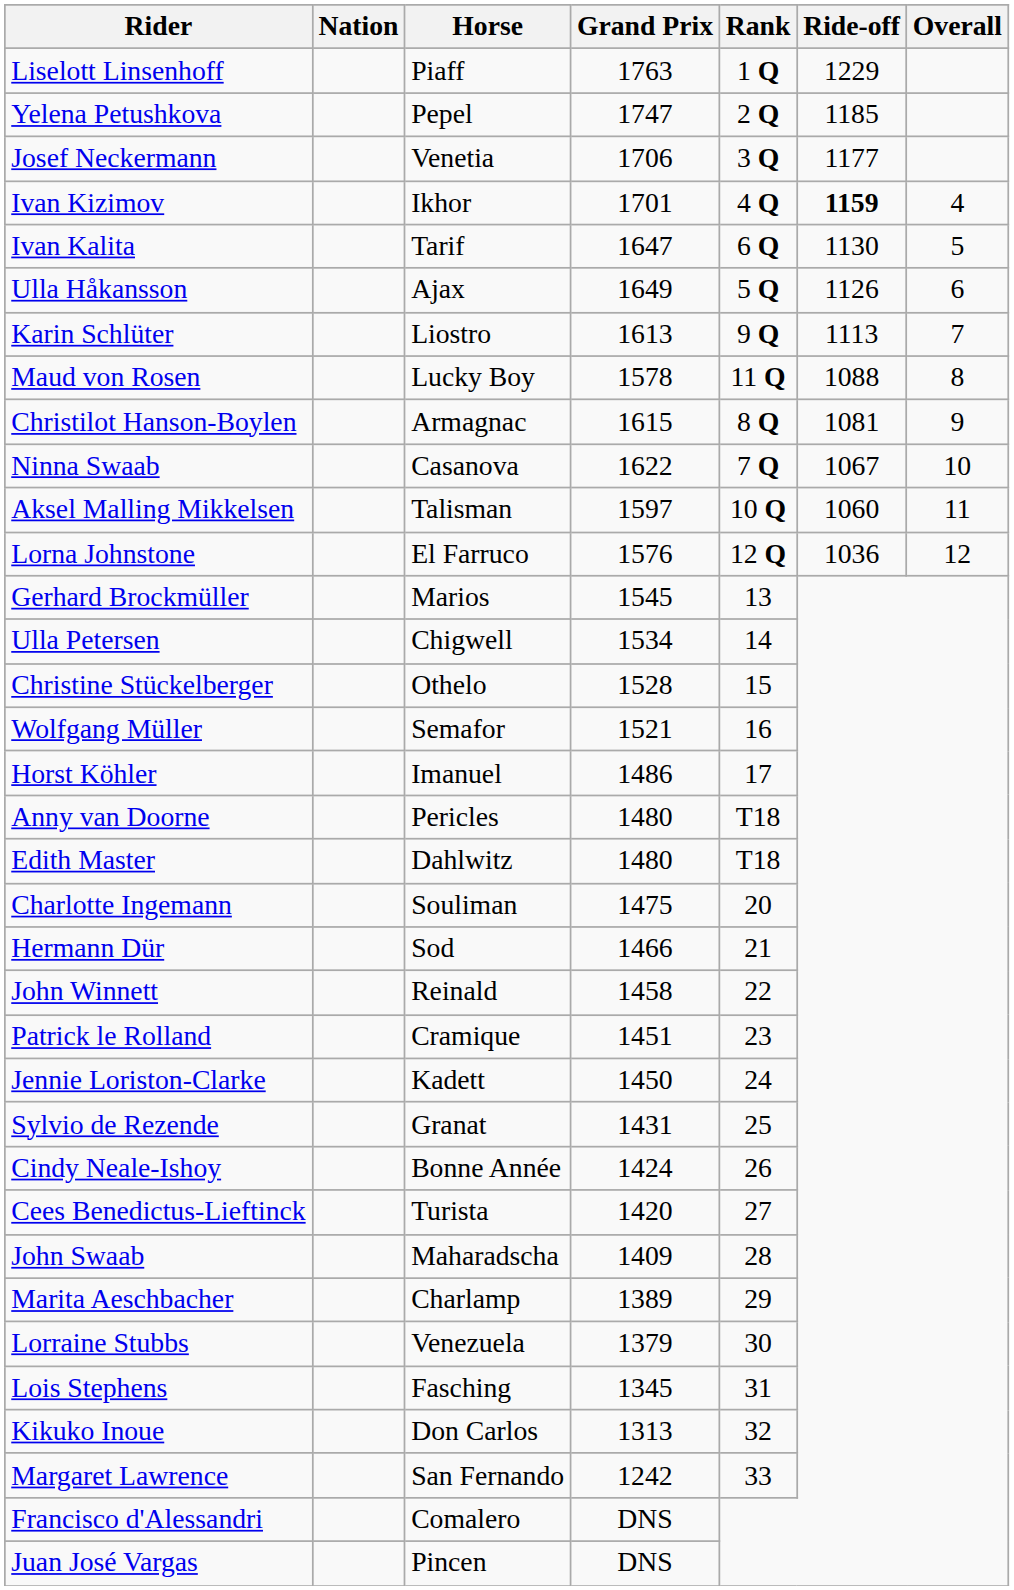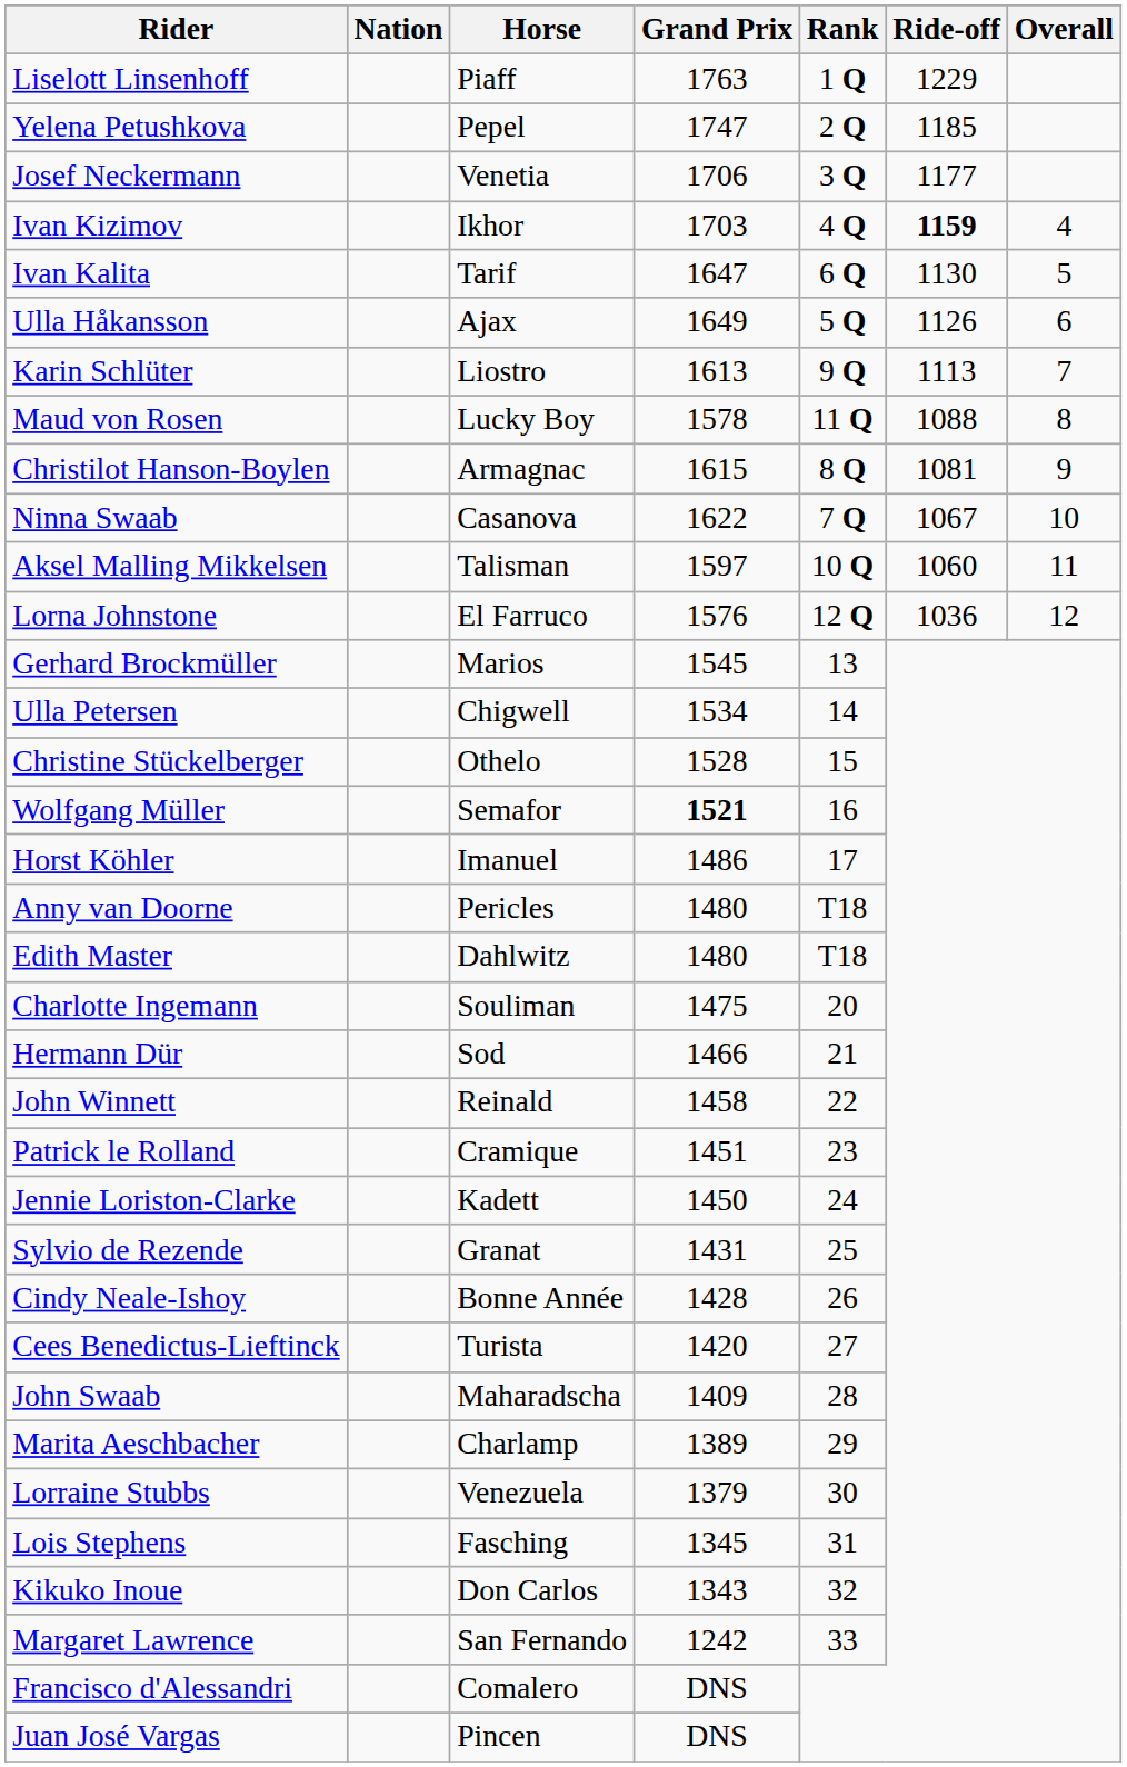 <table class="wikitable sortable" style="text-align:center">
 <tr>
 <th>Rider</th>
 <th>Nation</th>
 <th>Horse</th>
 <th>Grand Prix</th>
 <th>Rank</th>
 <th>Ride-off</th>
 <th>Overall</th>
 </tr>
 <tr>
 <td align=left><a href='#'>Liselott Linsenhoff</a></td>
 <td align=left></td>
 <td align=left>Piaff</td>
 <td>1763</td>
 <td>1 <strong>Q</strong></td>
 <td>1229</td>
 <td></td>
 </tr>
 <tr>
 <td align=left><a href='#'>Yelena Petushkova</a></td>
 <td align=left></td>
 <td align=left>Pepel</td>
 <td>1747</td>
 <td>2 <strong>Q</strong></td>
 <td>1185</td>
 <td></td>
 </tr>
 <tr>
 <td align=left><a href='#'>Josef Neckermann</a></td>
 <td align=left></td>
 <td align=left>Venetia</td>
 <td>1706</td>
 <td>3 <strong>Q</strong></td>
 <td>1177</td>
 <td></td>
 </tr>
 <tr>
 <td align=left><a href='#'>Ivan Kizimov</a></td>
 <td align=left></td>
 <td align=left>Ikhor</td>
-<td>1701</td>
+<td>1703</td>
 <td>4 <strong>Q</strong></td>
 <td><strong>1159</strong></td>
 <td>4</td>
 </tr>
 <tr>
 <td align=left><a href='#'>Ivan Kalita</a></td>
 <td align=left></td>
 <td align=left>Tarif</td>
 <td>1647</td>
 <td>6 <strong>Q</strong></td>
 <td>1130</td>
 <td>5</td>
 </tr>
 <tr>
 <td align=left><a href='#'>Ulla Håkansson</a></td>
 <td align=left></td>
 <td align=left>Ajax</td>
 <td>1649</td>
 <td>5 <strong>Q</strong></td>
 <td>1126</td>
 <td>6</td>
 </tr>
 <tr>
 <td align=left><a href='#'>Karin Schlüter</a></td>
 <td align=left></td>
 <td align=left>Liostro</td>
 <td>1613</td>
 <td>9 <strong>Q</strong></td>
 <td>1113</td>
 <td>7</td>
 </tr>
 <tr>
 <td align=left><a href='#'>Maud von Rosen</a></td>
 <td align=left></td>
 <td align=left>Lucky Boy</td>
 <td>1578</td>
 <td>11 <strong>Q</strong></td>
 <td>1088</td>
 <td>8</td>
 </tr>
 <tr>
 <td align=left><a href='#'>Christilot Hanson-Boylen</a></td>
 <td align=left></td>
 <td align=left>Armagnac</td>
 <td>1615</td>
 <td>8 <strong>Q</strong></td>
 <td>1081</td>
 <td>9</td>
 </tr>
 <tr>
 <td align=left><a href='#'>Ninna Swaab</a></td>
 <td align=left></td>
 <td align=left>Casanova</td>
 <td>1622</td>
 <td>7 <strong>Q</strong></td>
 <td>1067</td>
 <td>10</td>
 </tr>
 <tr>
 <td align=left><a href='#'>Aksel Malling Mikkelsen</a></td>
 <td align=left></td>
 <td align=left>Talisman</td>
 <td>1597</td>
 <td>10 <strong>Q</strong></td>
 <td>1060</td>
 <td>11</td>
 </tr>
 <tr>
 <td align=left><a href='#'>Lorna Johnstone</a></td>
 <td align=left></td>
 <td align=left>El Farruco</td>
 <td>1576</td>
 <td>12 <strong>Q</strong></td>
 <td>1036</td>
 <td>12</td>
 </tr>
 <tr>
 <td align=left><a href='#'>Gerhard Brockmüller</a></td>
 <td align=left></td>
 <td align=left>Marios</td>
 <td>1545</td>
 <td>13</td>
 </tr>
 <tr>
 <td align=left><a href='#'>Ulla Petersen</a></td>
 <td align=left></td>
 <td align=left>Chigwell</td>
 <td>1534</td>
 <td>14</td>
 </tr>
 <tr>
 <td align=left><a href='#'>Christine Stückelberger</a></td>
 <td align=left></td>
 <td align=left>Othelo</td>
 <td>1528</td>
 <td>15</td>
 </tr>
 <tr>
 <td align=left><a href='#'>Wolfgang Müller</a></td>
 <td align=left></td>
 <td align=left>Semafor</td>
-<td>1521</td>
+<td><strong>1521</strong></td>
 <td>16</td>
 </tr>
 <tr>
 <td align=left><a href='#'>Horst Köhler</a></td>
 <td align=left></td>
 <td align=left>Imanuel</td>
 <td>1486</td>
 <td>17</td>
 </tr>
 <tr>
 <td align=left><a href='#'>Anny van Doorne</a></td>
 <td align=left></td>
 <td align=left>Pericles</td>
 <td>1480</td>
 <td>T18</td>
 </tr>
 <tr>
 <td align=left><a href='#'>Edith Master</a></td>
 <td align=left></td>
 <td align=left>Dahlwitz</td>
 <td>1480</td>
 <td>T18</td>
 </tr>
 <tr>
 <td align=left><a href='#'>Charlotte Ingemann</a></td>
 <td align=left></td>
 <td align=left>Souliman</td>
 <td>1475</td>
 <td>20</td>
 </tr>
 <tr>
 <td align=left><a href='#'>Hermann Dür</a></td>
 <td align=left></td>
 <td align=left>Sod</td>
 <td>1466</td>
 <td>21</td>
 </tr>
 <tr>
 <td align=left><a href='#'>John Winnett</a></td>
 <td align=left></td>
 <td align=left>Reinald</td>
 <td>1458</td>
 <td>22</td>
 </tr>
 <tr>
 <td align=left><a href='#'>Patrick le Rolland</a></td>
 <td align=left></td>
 <td align=left>Cramique</td>
 <td>1451</td>
 <td>23</td>
 </tr>
 <tr>
 <td align=left><a href='#'>Jennie Loriston-Clarke</a></td>
 <td align=left></td>
 <td align=left>Kadett</td>
 <td>1450</td>
 <td>24</td>
 </tr>
 <tr>
 <td align=left><a href='#'>Sylvio de Rezende</a></td>
 <td align=left></td>
 <td align=left>Granat</td>
 <td>1431</td>
 <td>25</td>
 </tr>
 <tr>
 <td align=left><a href='#'>Cindy Neale-Ishoy</a></td>
 <td align=left></td>
 <td align=left>Bonne Année</td>
-<td>1424</td>
+<td>1428</td>
 <td>26</td>
 </tr>
 <tr>
 <td align=left><a href='#'>Cees Benedictus-Lieftinck</a></td>
 <td align=left></td>
 <td align=left>Turista</td>
 <td>1420</td>
 <td>27</td>
 </tr>
 <tr>
 <td align=left><a href='#'>John Swaab</a></td>
 <td align=left></td>
 <td align=left>Maharadscha</td>
 <td>1409</td>
 <td>28</td>
 </tr>
 <tr>
 <td align=left><a href='#'>Marita Aeschbacher</a></td>
 <td align=left></td>
 <td align=left>Charlamp</td>
 <td>1389</td>
 <td>29</td>
 </tr>
 <tr>
 <td align=left><a href='#'>Lorraine Stubbs</a></td>
 <td align=left></td>
 <td align=left>Venezuela</td>
 <td>1379</td>
 <td>30</td>
 </tr>
 <tr>
 <td align=left><a href='#'>Lois Stephens</a></td>
 <td align=left></td>
 <td align=left>Fasching</td>
 <td>1345</td>
 <td>31</td>
 </tr>
 <tr>
 <td align=left><a href='#'>Kikuko Inoue</a></td>
 <td align=left></td>
 <td align=left>Don Carlos</td>
-<td>1313</td>
+<td>1343</td>
 <td>32</td>
 </tr>
 <tr>
 <td align=left><a href='#'>Margaret Lawrence</a></td>
 <td align=left></td>
 <td align=left>San Fernando</td>
 <td>1242</td>
 <td>33</td>
 </tr>
 <tr>
 <td align=left><a href='#'>Francisco d'Alessandri</a></td>
 <td align=left></td>
 <td align=left>Comalero</td>
 <td>DNS</td>
 </tr>
 <tr>
 <td align=left><a href='#'>Juan José Vargas</a></td>
 <td align=left></td>
 <td align=left>Pincen</td>
 <td>DNS</td>
 </tr>
 </table>
